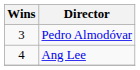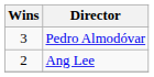 <table class="wikitable sortable">
 <tr>
 <th>Wins</th>
 <th>Director</th>
 </tr>
 <tr>
 <td rowspan="1" style="text-align:center">3</td>
 <td> <a href='#'>Pedro Almodóvar</a></td>
 </tr>
 <tr>
-<td rowspan="1" style="text-align:center">4</td>
+<td rowspan="1" style="text-align:center">2</td>
 <td> <a href='#'>Ang Lee</a></td>
 </tr>
 <tr>
 </tr>
 </table>
